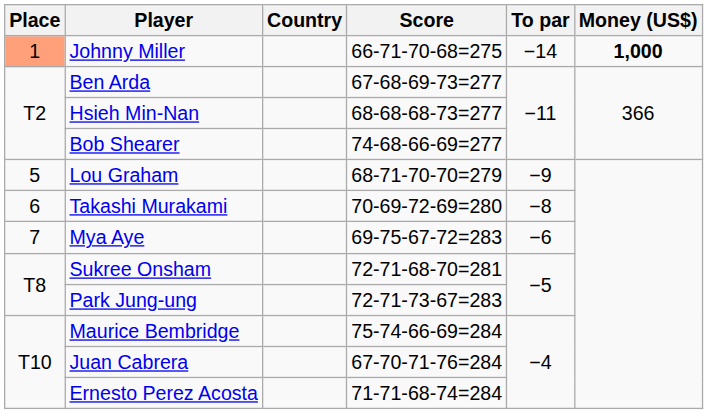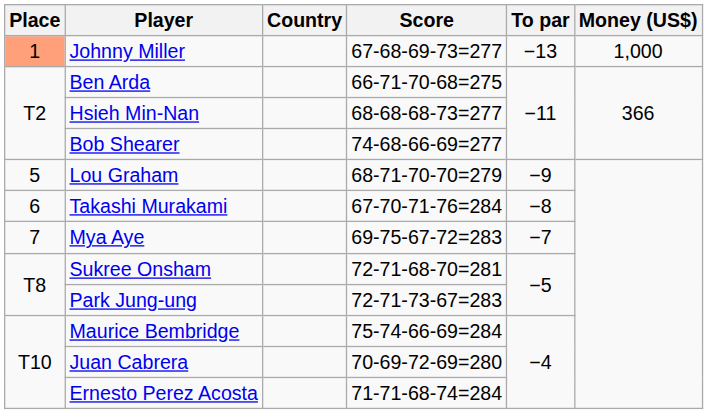 <table class="wikitable" style="font-size:95%;">
 <tr>
 <th>Place</th>
 <th>Player</th>
 <th>Country</th>
 <th>Score</th>
 <th>To par</th>
 <th>Money (US$)</th>
 </tr>
 <tr>
 <td align=center style="background: lightsalmon;">1</td>
 <td><a href='#'>Johnny Miller</a></td>
 <td></td>
-<td>66-71-70-68=275</td>
-<td align=center>−14</td>
-<td align=center><strong>1,000</strong></td>
+<td>67-68-69-73=277</td>
+<td align=center>−13</td>
+<td align=center>1,000</td>
 </tr>
 <tr>
 <td rowspan=3 align=center>T2</td>
 <td><a href='#'>Ben Arda</a></td>
 <td></td>
-<td>67-68-69-73=277</td>
+<td>66-71-70-68=275</td>
 <td rowspan=3 align=center>−11</td>
 <td rowspan=3 align=center>366</td>
 </tr>
 <tr>
 <td><a href='#'>Hsieh Min-Nan</a></td>
 <td></td>
 <td>68-68-68-73=277</td>
 </tr>
 <tr>
 <td><a href='#'>Bob Shearer</a></td>
 <td></td>
 <td>74-68-66-69=277</td>
 </tr>
 <tr>
 <td align=center>5</td>
 <td><a href='#'>Lou Graham</a></td>
 <td></td>
 <td>68-71-70-70=279</td>
 <td align=center>−9</td>
 <td rowspan=8></td>
 </tr>
 <tr>
 <td align=center>6</td>
 <td><a href='#'>Takashi Murakami</a></td>
 <td></td>
-<td>70-69-72-69=280</td>
+<td>67-70-71-76=284</td>
 <td align=center>−8</td>
 </tr>
 <tr>
 <td align=center>7</td>
 <td><a href='#'>Mya Aye</a></td>
 <td></td>
 <td>69-75-67-72=283</td>
-<td align=center>−6</td>
+<td align=center>−7</td>
 </tr>
 <tr>
 <td rowspan=2 align=center>T8</td>
 <td><a href='#'>Sukree Onsham</a></td>
 <td></td>
 <td>72-71-68-70=281</td>
 <td rowspan=2 align=center>−5</td>
 </tr>
 <tr>
 <td><a href='#'>Park Jung-ung</a></td>
 <td></td>
 <td>72-71-73-67=283</td>
 </tr>
 <tr>
 <td rowspan=3 align=center>T10</td>
 <td><a href='#'>Maurice Bembridge</a></td>
 <td></td>
 <td>75-74-66-69=284</td>
 <td rowspan=3 align=center>−4</td>
 </tr>
 <tr>
 <td><a href='#'>Juan Cabrera</a></td>
 <td></td>
-<td>67-70-71-76=284</td>
+<td>70-69-72-69=280</td>
 </tr>
 <tr>
 <td><a href='#'>Ernesto Perez Acosta</a></td>
 <td></td>
 <td>71-71-68-74=284</td>
 </tr>
 </table>
